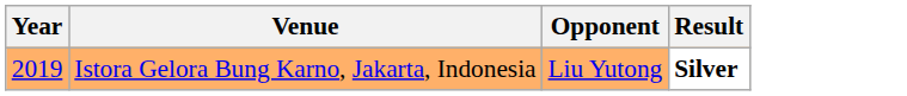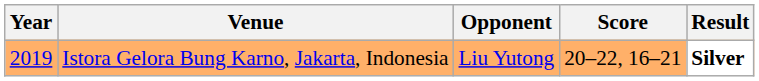 <table class="sortable wikitable" style="font-size: 90%;">
 <tr>
 <th>Year</th>
 <th>Venue</th>
 <th>Opponent</th>
+<th>Score</th>
 <th>Result</th>
 </tr>
 <tr style="background:#FFB069">
 <td align="center"><a href='#'>2019</a></td>
 <td align="left"><a href='#'>Istora Gelora Bung Karno</a>, <a href='#'>Jakarta</a>, Indonesia</td>
 <td align="left"> <a href='#'>Liu Yutong</a></td>
+<td align="left">20–22, 16–21</td>
 <td style="text-align:left; background:white"> <strong>Silver</strong></td>
 </tr>
 </table>
